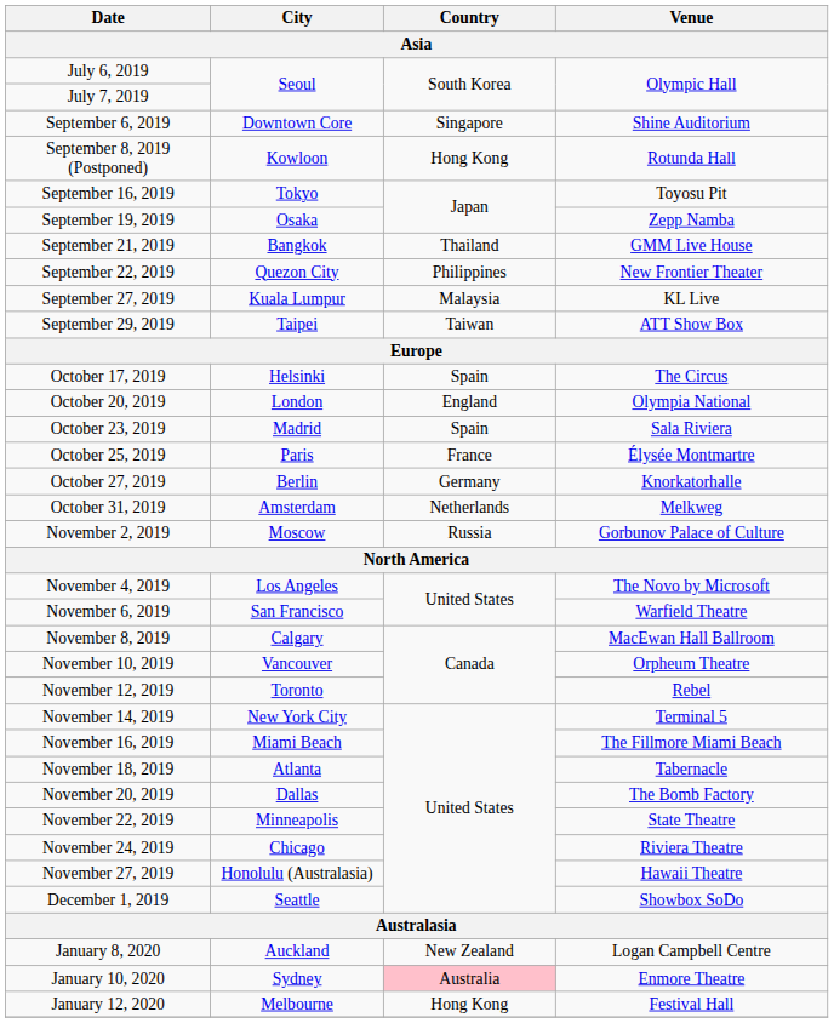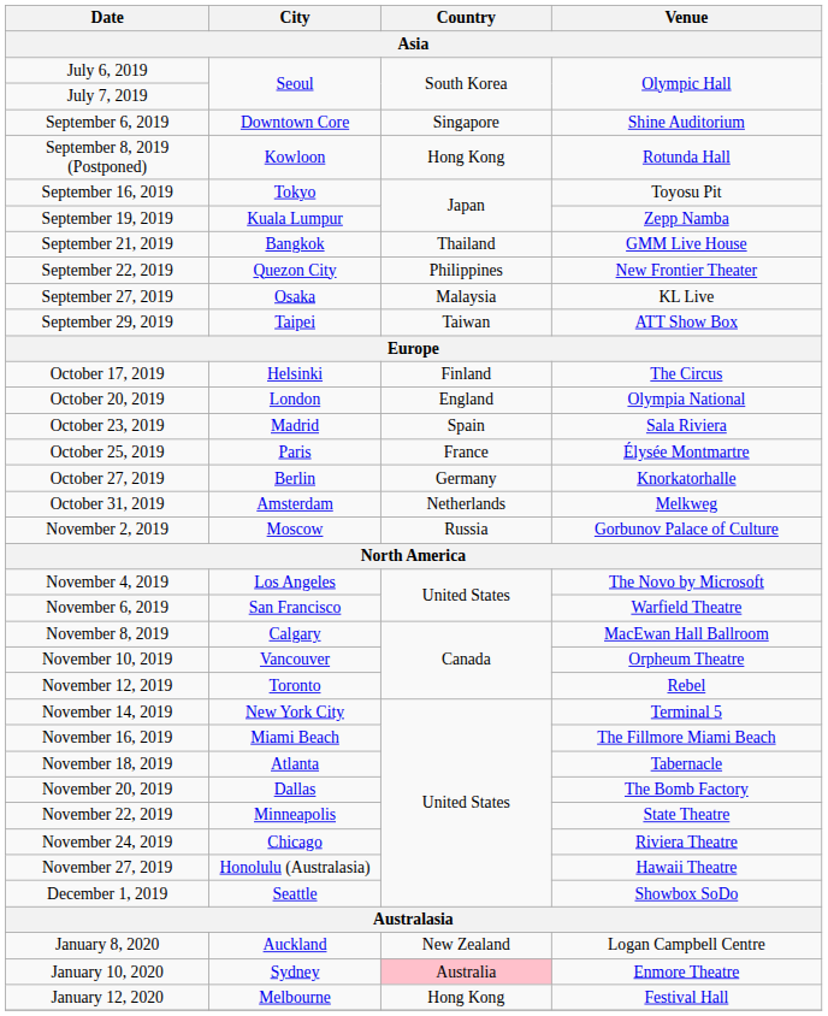 <table class="wikitable plainrowheaders" style="text-align:center;">
 <tr>
 <th scope="col" style="width:12em;">Date</th>
 <th scope="col" style="width:10em;">City</th>
 <th scope="col" style="width:10em;">Country</th>
 <th scope="col" style="width:16em;">Venue</th>
 </tr>
 <tr>
 <th colspan="4">Asia</th>
 </tr>
 <tr>
 <td>July 6, 2019</td>
 <td rowspan="2"><a href='#'>Seoul</a></td>
 <td rowspan="2">South Korea</td>
 <td rowspan="2"><a href='#'>Olympic Hall</a></td>
 </tr>
 <tr>
 <td>July 7, 2019</td>
 </tr>
 <tr>
 <td>September 6, 2019</td>
 <td><a href='#'>Downtown Core</a></td>
 <td>Singapore</td>
 <td><a href='#'>Shine Auditorium</a></td>
 </tr>
 <tr>
 <td>September 8, 2019 (Postponed)</td>
 <td><a href='#'>Kowloon</a></td>
 <td>Hong Kong</td>
 <td><a href='#'>Rotunda Hall</a></td>
 </tr>
 <tr>
 <td>September 16, 2019</td>
 <td><a href='#'>Tokyo</a></td>
 <td rowspan="2">Japan</td>
 <td>Toyosu Pit</td>
 </tr>
 <tr>
 <td>September 19, 2019</td>
-<td><a href='#'>Osaka</a></td>
+<td><a href='#'>Kuala Lumpur</a></td>
 <td><a href='#'>Zepp Namba</a></td>
 </tr>
 <tr>
 <td>September 21, 2019</td>
 <td><a href='#'>Bangkok</a></td>
 <td>Thailand</td>
 <td><a href='#'>GMM Live House</a></td>
 </tr>
 <tr>
 <td>September 22, 2019</td>
 <td><a href='#'>Quezon City</a></td>
 <td>Philippines</td>
 <td><a href='#'>New Frontier Theater</a></td>
 </tr>
 <tr>
 <td>September 27, 2019</td>
-<td><a href='#'>Kuala Lumpur</a></td>
+<td><a href='#'>Osaka</a></td>
 <td>Malaysia</td>
 <td>KL Live</td>
 </tr>
 <tr>
 <td>September 29, 2019</td>
 <td><a href='#'>Taipei</a></td>
 <td>Taiwan</td>
 <td><a href='#'>ATT Show Box</a></td>
 </tr>
 <tr>
 <th colspan="4">Europe</th>
 </tr>
 <tr>
 <td>October 17, 2019</td>
 <td><a href='#'>Helsinki</a></td>
-<td>Spain</td>
+<td>Finland</td>
 <td><a href='#'>The Circus</a></td>
 </tr>
 <tr>
 <td>October 20, 2019</td>
 <td><a href='#'>London</a></td>
 <td>England</td>
 <td><a href='#'>Olympia National</a></td>
 </tr>
 <tr>
 <td>October 23, 2019</td>
 <td><a href='#'>Madrid</a></td>
 <td>Spain</td>
 <td><a href='#'>Sala Riviera</a></td>
 </tr>
 <tr>
 <td>October 25, 2019</td>
 <td><a href='#'>Paris</a></td>
 <td>France</td>
 <td><a href='#'>Élysée Montmartre</a></td>
 </tr>
 <tr>
 <td>October 27, 2019</td>
 <td><a href='#'>Berlin</a></td>
 <td>Germany</td>
 <td><a href='#'>Knorkatorhalle</a></td>
 </tr>
 <tr>
 <td>October 31, 2019</td>
 <td><a href='#'>Amsterdam</a></td>
 <td>Netherlands</td>
 <td><a href='#'>Melkweg</a></td>
 </tr>
 <tr>
 <td>November 2, 2019</td>
 <td><a href='#'>Moscow</a></td>
 <td>Russia</td>
 <td><a href='#'>Gorbunov Palace of Culture</a></td>
 </tr>
 <tr>
 <th colspan="4">North America</th>
 </tr>
 <tr>
 <td>November 4, 2019</td>
 <td><a href='#'>Los Angeles</a></td>
 <td rowspan="2">United States</td>
 <td><a href='#'>The Novo by Microsoft</a></td>
 </tr>
 <tr>
 <td>November 6, 2019</td>
 <td><a href='#'>San Francisco</a></td>
 <td><a href='#'>Warfield Theatre</a></td>
 </tr>
 <tr>
 <td>November 8, 2019</td>
 <td><a href='#'>Calgary</a></td>
 <td rowspan="3">Canada</td>
 <td><a href='#'>MacEwan Hall Ballroom</a></td>
 </tr>
 <tr>
 <td>November 10, 2019</td>
 <td><a href='#'>Vancouver</a></td>
 <td><a href='#'>Orpheum Theatre</a></td>
 </tr>
 <tr>
 <td>November 12, 2019</td>
 <td><a href='#'>Toronto</a></td>
 <td><a href='#'>Rebel</a></td>
 </tr>
 <tr>
 <td>November 14, 2019</td>
 <td><a href='#'>New York City</a></td>
 <td rowspan="8">United States</td>
 <td><a href='#'>Terminal 5</a></td>
 </tr>
 <tr>
 <td>November 16, 2019</td>
 <td><a href='#'>Miami Beach</a></td>
 <td><a href='#'>The Fillmore Miami Beach</a></td>
 </tr>
 <tr>
 <td>November 18, 2019</td>
 <td><a href='#'>Atlanta</a></td>
 <td><a href='#'>Tabernacle</a></td>
 </tr>
 <tr>
 <td>November 20, 2019</td>
 <td><a href='#'>Dallas</a></td>
 <td><a href='#'>The Bomb Factory</a></td>
 </tr>
 <tr>
 <td>November 22, 2019</td>
 <td><a href='#'>Minneapolis</a></td>
 <td><a href='#'>State Theatre</a></td>
 </tr>
 <tr>
 <td>November 24, 2019</td>
 <td><a href='#'>Chicago</a></td>
 <td><a href='#'>Riviera Theatre</a></td>
 </tr>
 <tr>
 <td>November 27, 2019</td>
 <td><a href='#'>Honolulu</a> (Australasia)</td>
 <td><a href='#'>Hawaii Theatre</a></td>
 </tr>
 <tr>
 <td>December 1, 2019</td>
 <td><a href='#'>Seattle</a></td>
 <td><a href='#'>Showbox SoDo</a></td>
 </tr>
 <tr>
 <th colspan="4">Australasia</th>
 </tr>
 <tr>
 <td>January 8, 2020</td>
 <td><a href='#'>Auckland</a></td>
 <td>New Zealand</td>
 <td>Logan Campbell Centre</td>
 </tr>
 <tr>
 <td>January 10, 2020</td>
 <td><a href='#'>Sydney</a></td>
 <td style="background: pink;">Australia</td>
 <td><a href='#'>Enmore Theatre</a></td>
 </tr>
 <tr>
 <td>January 12, 2020</td>
 <td><a href='#'>Melbourne</a></td>
 <td>Hong Kong</td>
 <td><a href='#'>Festival Hall</a></td>
 </tr>
 <tr>
 </tr>
 </table>
